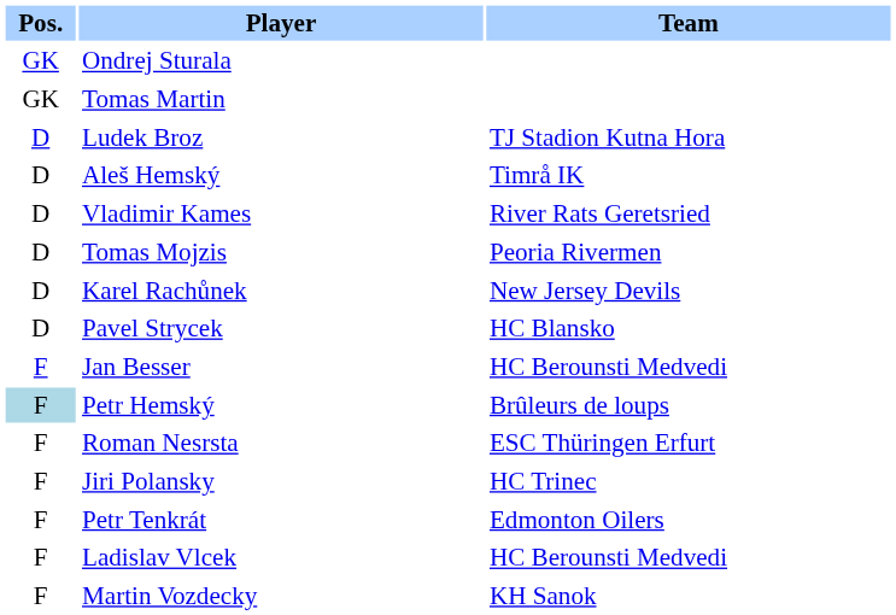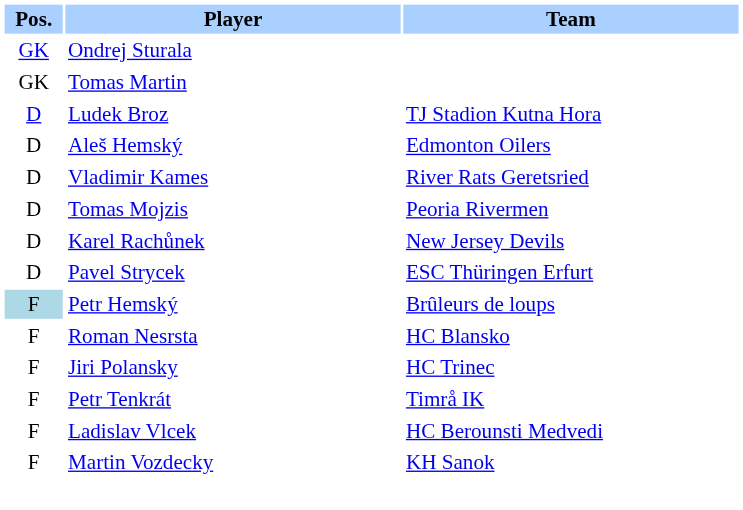 <table border="0" cellspacing="2" cellpadding="2">
 <tr bgcolor=AAD0FF>
 <th width=40>Pos.</th>
 <th width=250>Player</th>
 <th width=250>Team</th>
 </tr>
 <tr>
 <td style="text-align:center;"><a href='#'>GK</a></td>
 <td><a href='#'>Ondrej Sturala</a></td>
 <td></td>
 </tr>
 <tr>
 <td style="text-align:center;">GK</td>
 <td><a href='#'>Tomas Martin</a></td>
 <td></td>
 </tr>
 <tr>
 <td style="text-align:center;"><a href='#'>D</a></td>
 <td><a href='#'>Ludek Broz</a></td>
 <td> <a href='#'>TJ Stadion Kutna Hora</a></td>
 </tr>
 <tr>
 <td style="text-align:center;">D</td>
 <td><a href='#'>Aleš Hemský</a></td>
-<td> <a href='#'>Timrå IK</a></td>
+<td> <a href='#'>Edmonton Oilers</a></td>
 </tr>
 <tr>
 <td style="text-align:center;">D</td>
 <td><a href='#'>Vladimir Kames</a></td>
 <td> <a href='#'>River Rats Geretsried</a></td>
 </tr>
 <tr>
 <td style="text-align:center;">D</td>
 <td><a href='#'>Tomas Mojzis</a></td>
 <td> <a href='#'>Peoria Rivermen</a></td>
 </tr>
 <tr>
 <td style="text-align:center;">D</td>
 <td><a href='#'>Karel Rachůnek</a></td>
 <td> <a href='#'>New Jersey Devils</a></td>
 </tr>
 <tr>
 <td style="text-align:center;">D</td>
 <td><a href='#'>Pavel Strycek</a></td>
-<td> <a href='#'>HC Blansko</a></td>
-</tr>
-<tr>
-<td style="text-align:center;"><a href='#'>F</a></td>
-<td><a href='#'>Jan Besser</a></td>
-<td> <a href='#'>HC Berounsti Medvedi</a></td>
+<td> <a href='#'>ESC Thüringen Erfurt</a></td>
 </tr>
 <tr>
 <td style="background: lightblue; text-align:center;">F</td>
 <td><a href='#'>Petr Hemský</a></td>
 <td> <a href='#'>Brûleurs de loups</a></td>
 </tr>
 <tr>
 <td style="text-align:center;">F</td>
 <td><a href='#'>Roman Nesrsta</a></td>
-<td> <a href='#'>ESC Thüringen Erfurt</a></td>
+<td> <a href='#'>HC Blansko</a></td>
 </tr>
 <tr>
 <td style="text-align:center;">F</td>
 <td><a href='#'>Jiri Polansky</a></td>
 <td> <a href='#'>HC Trinec</a></td>
 </tr>
 <tr>
 <td style="text-align:center;">F</td>
 <td><a href='#'>Petr Tenkrát</a></td>
-<td> <a href='#'>Edmonton Oilers</a></td>
+<td> <a href='#'>Timrå IK</a></td>
 </tr>
 <tr>
 <td style="text-align:center;">F</td>
 <td><a href='#'>Ladislav Vlcek</a></td>
 <td> <a href='#'>HC Berounsti Medvedi</a></td>
 </tr>
 <tr>
 <td style="text-align:center;">F</td>
 <td><a href='#'>Martin Vozdecky</a></td>
 <td> <a href='#'>KH Sanok</a></td>
 </tr>
 </table>
